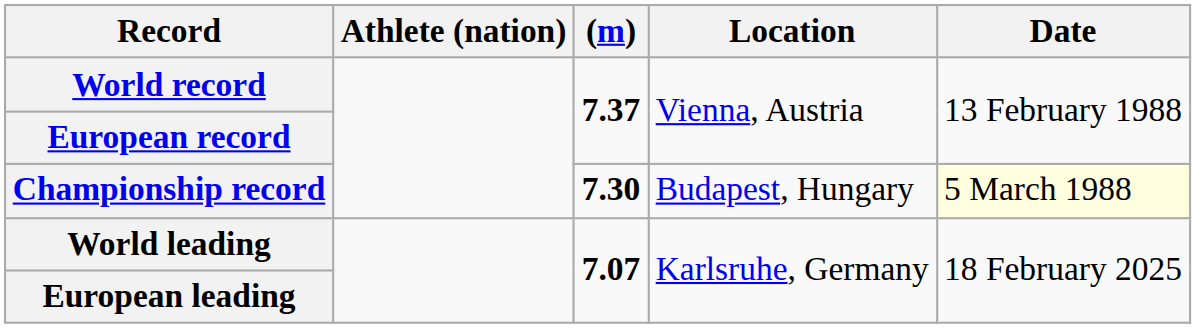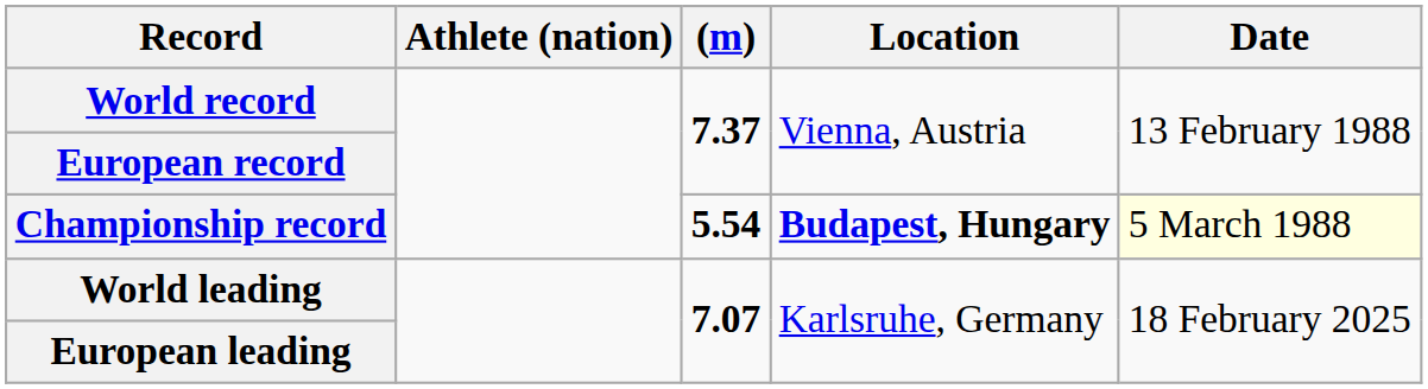 <table class="wikitable">
 <tr>
 <th scope="col">Record</th>
 <th scope="col">Athlete (nation)</th>
 <th scope="col"> (<a href='#'>m</a>)</th>
 <th scope="col">Location</th>
 <th scope="col">Date</th>
 </tr>
 <tr>
 <th scope="row"><a href='#'>World record</a></th>
 <td rowspan="3"></td>
 <td rowspan="2" align="center"><strong>7.37</strong></td>
 <td rowspan="2"><a href='#'>Vienna</a>, Austria</td>
 <td rowspan="2">13 February 1988</td>
 </tr>
 <tr>
 <th scope="row"><a href='#'>European record</a></th>
 </tr>
 <tr>
 <th scope="row"><a href='#'>Championship record</a></th>
-<td align="center"><strong>7.30</strong></td>
-<td><a href='#'>Budapest</a>, Hungary</td>
+<td align="center"><strong>5.54</strong></td>
+<td><strong><a href='#'>Budapest</a>, Hungary</strong></td>
 <td style="background: lightyellow;">5 March 1988</td>
 </tr>
 <tr>
 <th scope="row">World leading</th>
 <td rowspan="2"></td>
 <td rowspan="2" align="center"><strong>7.07</strong></td>
 <td rowspan="2"><a href='#'>Karlsruhe</a>, Germany</td>
 <td rowspan="2">18 February 2025</td>
 </tr>
 <tr>
 <th scope="row">European leading</th>
 </tr>
 </table>
